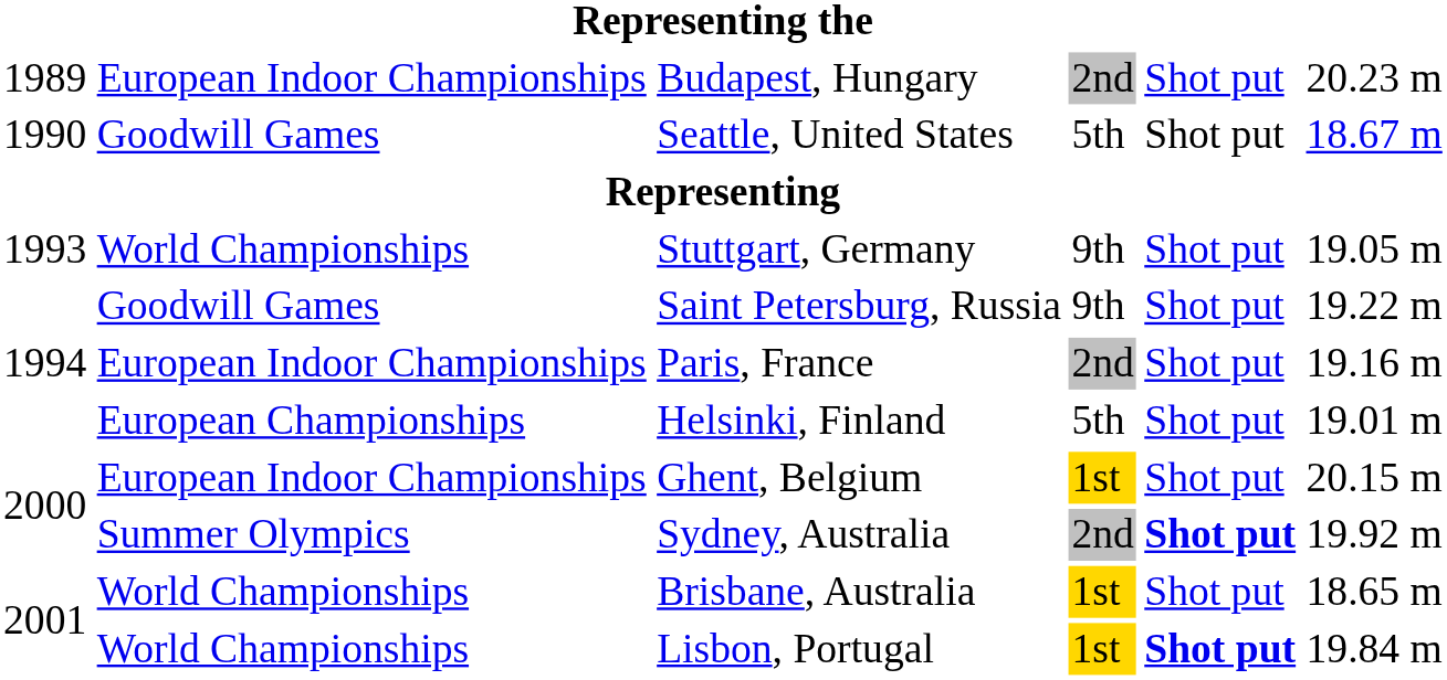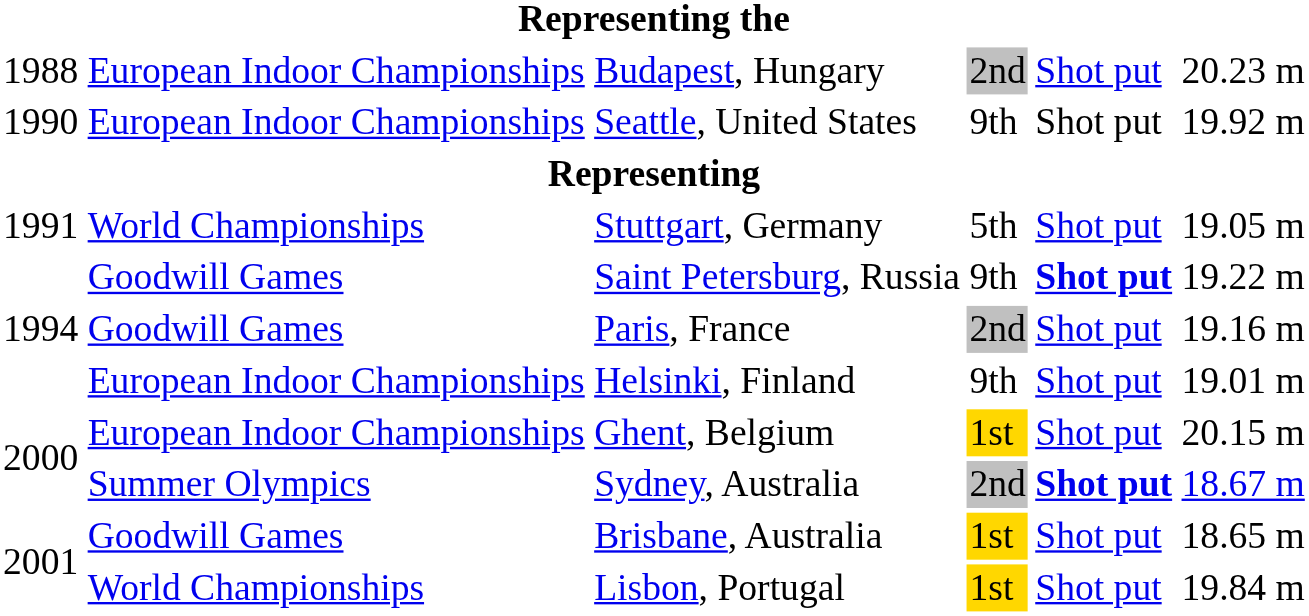 <table>
 <tr>
 <th colspan="7">Representing the </th>
 </tr>
 <tr>
-<td>1989</td>
+<td>1988</td>
 <td><a href='#'>European Indoor Championships</a></td>
 <td><a href='#'>Budapest</a>, Hungary</td>
 <td bgcolor=silver>2nd</td>
 <td><a href='#'>Shot put</a></td>
 <td>20.23 m</td>
 </tr>
 <tr>
 <td>1990</td>
-<td><a href='#'>Goodwill Games</a></td>
+<td><a href='#'>European Indoor Championships</a></td>
 <td><a href='#'>Seattle</a>, United States</td>
-<td>5th</td>
+<td>9th</td>
 <td>Shot put</td>
-<td><a href='#'>18.67 m</a></td>
+<td>19.92 m</td>
 </tr>
 <tr>
 <th colspan="7">Representing </th>
 </tr>
 <tr>
-<td>1993</td>
+<td>1991</td>
 <td><a href='#'>World Championships</a></td>
 <td><a href='#'>Stuttgart</a>, Germany</td>
-<td>9th</td>
+<td>5th</td>
 <td><a href='#'>Shot put</a></td>
 <td>19.05 m</td>
 </tr>
 <tr>
 <td rowspan=3>1994</td>
 <td><a href='#'>Goodwill Games</a></td>
 <td><a href='#'>Saint Petersburg</a>, Russia</td>
 <td>9th</td>
-<td><a href='#'>Shot put</a></td>
+<td><strong><a href='#'>Shot put</a></strong></td>
 <td>19.22 m</td>
 </tr>
 <tr>
-<td><a href='#'>European Indoor Championships</a></td>
+<td><a href='#'>Goodwill Games</a></td>
 <td><a href='#'>Paris</a>, France</td>
 <td bgcolor=silver>2nd</td>
 <td><a href='#'>Shot put</a></td>
 <td>19.16 m</td>
 </tr>
 <tr>
-<td><a href='#'>European Championships</a></td>
+<td><a href='#'>European Indoor Championships</a></td>
 <td><a href='#'>Helsinki</a>, Finland</td>
-<td>5th</td>
+<td>9th</td>
 <td><a href='#'>Shot put</a></td>
 <td>19.01 m</td>
 </tr>
 <tr>
 <td rowspan=2>2000</td>
 <td><a href='#'>European Indoor Championships</a></td>
 <td><a href='#'>Ghent</a>, Belgium</td>
 <td bgcolor=gold>1st</td>
 <td><a href='#'>Shot put</a></td>
 <td>20.15 m</td>
 </tr>
 <tr>
 <td><a href='#'>Summer Olympics</a></td>
 <td><a href='#'>Sydney</a>, Australia</td>
 <td bgcolor=silver>2nd</td>
 <td><strong><a href='#'>Shot put</a></strong></td>
-<td>19.92 m</td>
+<td><a href='#'>18.67 m</a></td>
 </tr>
 <tr>
 <td rowspan=2>2001</td>
-<td><a href='#'>World Championships</a></td>
+<td><a href='#'>Goodwill Games</a></td>
 <td><a href='#'>Brisbane</a>, Australia</td>
 <td bgcolor=gold>1st</td>
 <td><a href='#'>Shot put</a></td>
 <td>18.65 m</td>
 </tr>
 <tr>
 <td><a href='#'>World Championships</a></td>
 <td><a href='#'>Lisbon</a>, Portugal</td>
 <td bgcolor=gold>1st</td>
-<td><strong><a href='#'>Shot put</a></strong></td>
+<td><a href='#'>Shot put</a></td>
 <td>19.84 m</td>
 </tr>
 </table>
